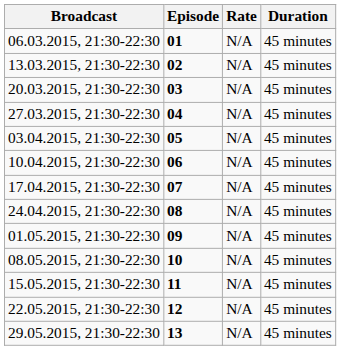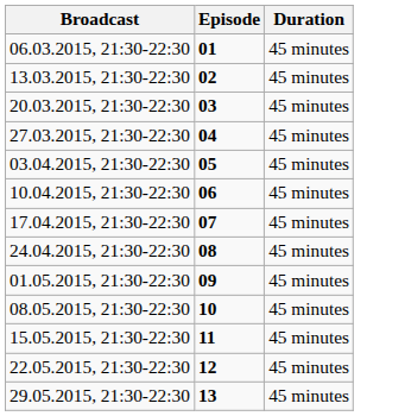 <table class="wikitable">
 <tr>
 <th>Broadcast</th>
 <th>Episode</th>
-<th>Rate</th>
 <th>Duration</th>
 </tr>
 <tr>
 <td>06.03.2015, 21:30-22:30</td>
 <td><strong>01</strong></td>
-<td>N/A</td>
 <td>45 minutes</td>
 </tr>
 <tr>
 <td>13.03.2015, 21:30-22:30</td>
 <td><strong>02</strong></td>
-<td>N/A</td>
 <td>45 minutes</td>
 </tr>
 <tr>
 <td>20.03.2015, 21:30-22:30</td>
 <td><strong>03</strong></td>
-<td>N/A</td>
 <td>45 minutes</td>
 </tr>
 <tr>
 <td>27.03.2015, 21:30-22:30</td>
 <td><strong>04</strong></td>
-<td>N/A</td>
 <td>45 minutes</td>
 </tr>
 <tr>
 <td>03.04.2015, 21:30-22:30</td>
 <td><strong>05</strong></td>
-<td>N/A</td>
 <td>45 minutes</td>
 </tr>
 <tr>
 <td>10.04.2015, 21:30-22:30</td>
 <td><strong>06</strong></td>
-<td>N/A</td>
 <td>45 minutes</td>
 </tr>
 <tr>
 <td>17.04.2015, 21:30-22:30</td>
 <td><strong>07</strong></td>
-<td>N/A</td>
 <td>45 minutes</td>
 </tr>
 <tr>
 <td>24.04.2015, 21:30-22:30</td>
 <td><strong>08</strong></td>
-<td>N/A</td>
 <td>45 minutes</td>
 </tr>
 <tr>
 <td>01.05.2015, 21:30-22:30</td>
 <td><strong>09</strong></td>
-<td>N/A</td>
 <td>45 minutes</td>
 </tr>
 <tr>
 <td>08.05.2015, 21:30-22:30</td>
 <td><strong>10</strong></td>
-<td>N/A</td>
 <td>45 minutes</td>
 </tr>
 <tr>
 <td>15.05.2015, 21:30-22:30</td>
 <td><strong>11</strong></td>
-<td>N/A</td>
 <td>45 minutes</td>
 </tr>
 <tr>
 <td>22.05.2015, 21:30-22:30</td>
 <td><strong>12</strong></td>
-<td>N/A</td>
 <td>45 minutes</td>
 </tr>
 <tr>
 <td>29.05.2015, 21:30-22:30</td>
 <td><strong>13</strong></td>
-<td>N/A</td>
 <td>45 minutes</td>
 </tr>
 </table>
